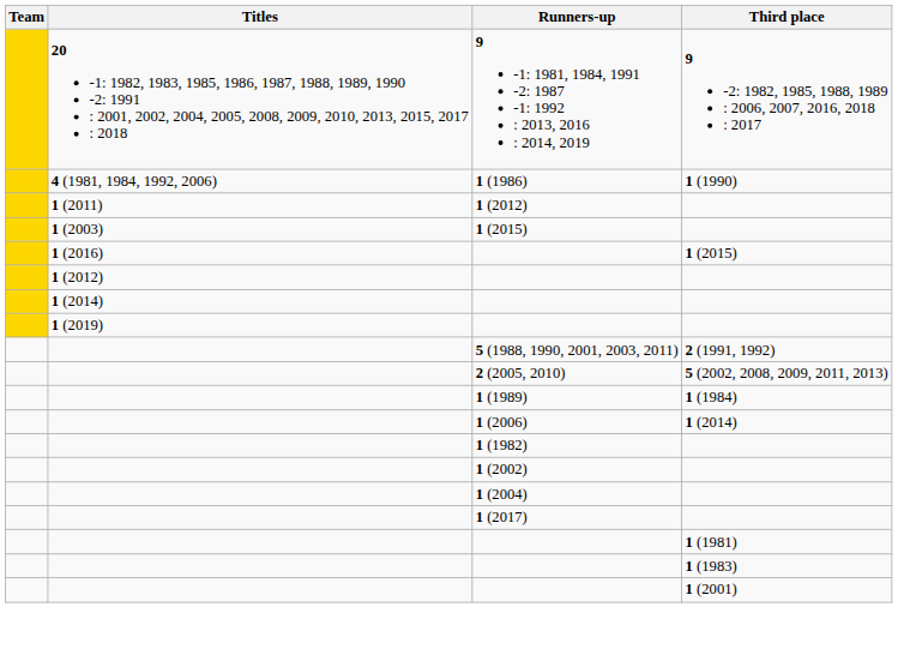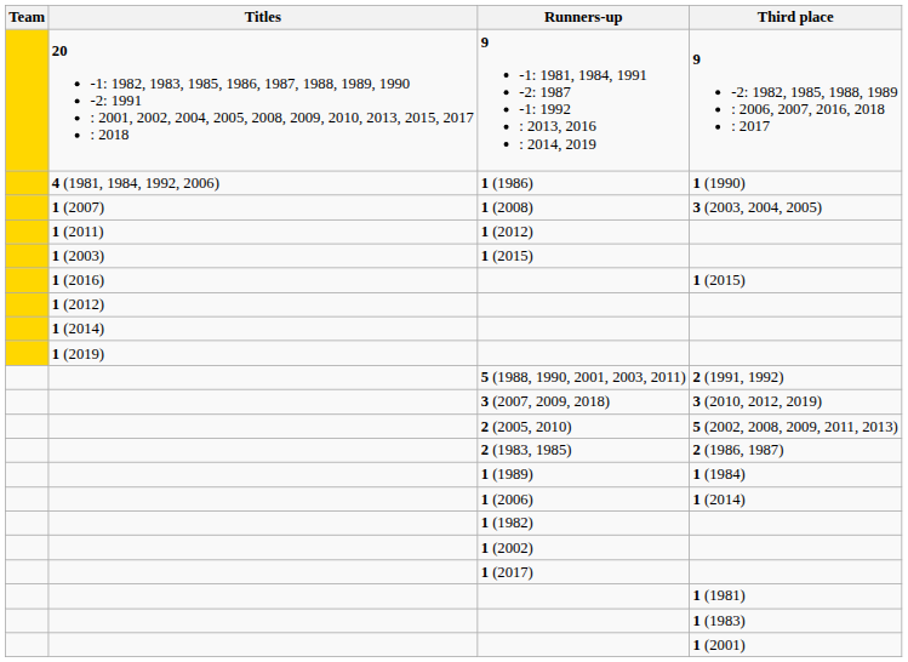 <table class=wikitable>
 <tr>
 <th>Team</th>
 <th>Titles</th>
 <th>Runners-up</th>
 <th>Third place</th>
 </tr>
 <tr>
 <td bgcolor=gold><br></td>
 <td><strong>20</strong><br><ul><li>-1: 1982, 1983, 1985, 1986, 1987, 1988, 1989, 1990</li><li>-2: 1991</li><li>: 2001, 2002, 2004, 2005, 2008, 2009, 2010, 2013, 2015, 2017</li><li>: 2018</li></ul></td>
 <td><strong>9</strong><br><ul><li>-1: 1981, 1984, 1991</li><li>-2: 1987</li><li>-1: 1992</li><li>: 2013, 2016</li><li>: 2014, 2019</li></ul></td>
 <td><strong>9</strong><br><ul><li>-2: 1982, 1985, 1988, 1989</li><li>: 2006, 2007, 2016, 2018</li><li>: 2017</li></ul></td>
 </tr>
 <tr>
 <td bgcolor=gold><br></td>
 <td><strong>4</strong> (1981, 1984, 1992, 2006)</td>
 <td><strong>1</strong> (1986)</td>
 <td><strong>1</strong> (1990)</td>
+</tr>
+<tr>
+<td bgcolor=gold></td>
+<td><strong>1 </strong>(2007)</td>
+<td><strong>1</strong> (2008)</td>
+<td><strong>3</strong> (2003, 2004, 2005)</td>
 </tr>
 <tr>
 <td bgcolor=gold></td>
 <td><strong>1</strong> (2011)</td>
 <td><strong>1</strong> (2012)</td>
 <td></td>
 </tr>
 <tr>
 <td bgcolor=gold></td>
 <td><strong>1</strong> (2003)</td>
 <td><strong>1</strong> (2015)</td>
 <td></td>
 </tr>
 <tr>
 <td bgcolor=gold></td>
 <td><strong>1</strong> (2016)</td>
 <td></td>
 <td><strong>1</strong> (2015)</td>
 </tr>
 <tr>
 <td bgcolor=gold></td>
 <td><strong>1</strong> (2012)</td>
 <td></td>
 <td></td>
 </tr>
 <tr>
 <td bgcolor=gold></td>
 <td><strong>1</strong> (2014)</td>
 <td></td>
 <td></td>
 </tr>
 <tr>
 <td bgcolor=gold></td>
 <td><strong>1</strong> (2019)</td>
 <td></td>
 <td></td>
 </tr>
 <tr>
 <td></td>
 <td></td>
 <td><strong>5</strong> (1988, 1990, 2001, 2003, 2011)</td>
 <td><strong>2</strong> (1991, 1992)</td>
 </tr>
 <tr>
 <td></td>
 <td></td>
+<td><strong>3</strong> (2007, 2009, 2018)</td>
+<td><strong>3</strong> (2010, 2012, 2019)</td>
+</tr>
+<tr>
+<td></td>
+<td></td>
 <td><strong>2</strong> (2005, 2010)</td>
 <td><strong>5</strong> (2002, 2008, 2009, 2011, 2013)</td>
+</tr>
+<tr>
+<td></td>
+<td></td>
+<td><strong>2</strong> (1983, 1985)</td>
+<td><strong>2</strong> (1986, 1987)</td>
 </tr>
 <tr>
 <td></td>
 <td></td>
 <td><strong>1</strong> (1989)</td>
 <td><strong>1</strong> (1984)</td>
 </tr>
 <tr>
 <td></td>
 <td></td>
 <td><strong>1</strong> (2006)</td>
 <td><strong>1</strong> (2014)</td>
 </tr>
 <tr>
 <td></td>
 <td></td>
 <td><strong>1</strong> (1982)</td>
 <td></td>
 </tr>
 <tr>
 <td></td>
 <td></td>
 <td><strong>1</strong> (2002)</td>
 <td></td>
 </tr>
 <tr>
 <td></td>
 <td></td>
-<td><strong>1</strong> (2004)</td>
-<td></td>
-</tr>
-<tr>
-<td></td>
-<td></td>
 <td><strong>1</strong> (2017)</td>
 <td></td>
 </tr>
 <tr>
 <td></td>
 <td></td>
 <td></td>
 <td><strong>1</strong> (1981)</td>
 </tr>
 <tr>
 <td><br></td>
 <td></td>
 <td></td>
 <td><strong>1</strong> (1983)</td>
 </tr>
 <tr>
 <td></td>
 <td></td>
 <td></td>
 <td><strong>1</strong> (2001)</td>
 </tr>
 </table>
